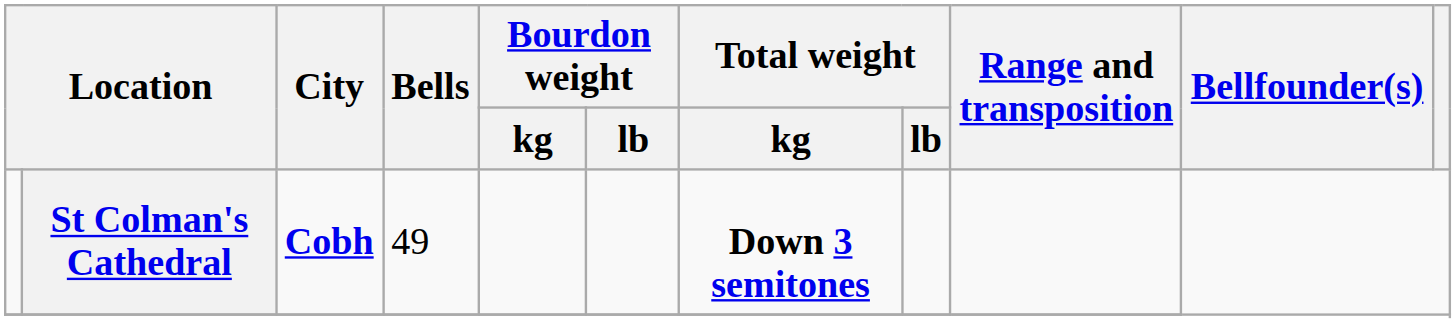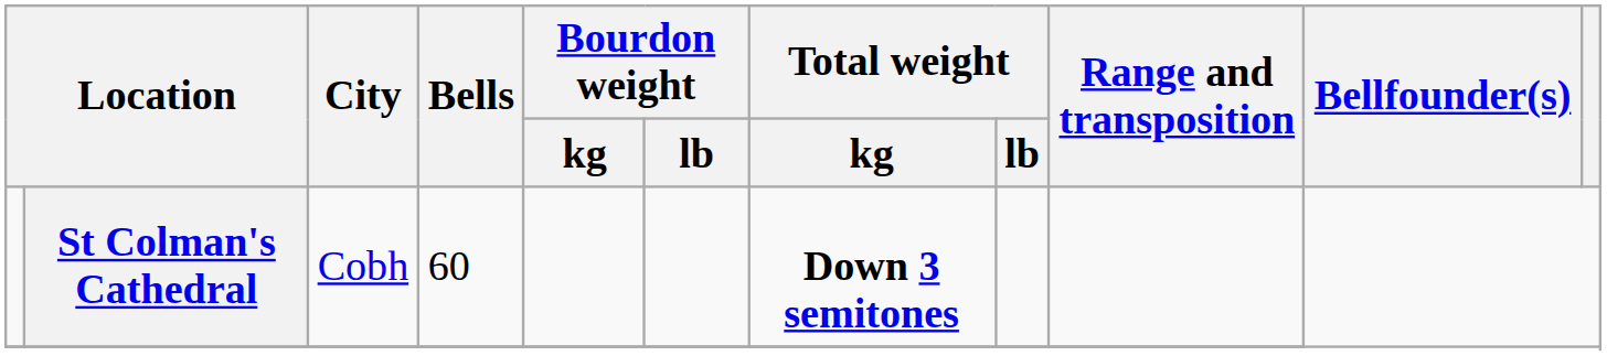 <table class="wikitable plainrowheaders">
 <tr>
 <th scope="col" colspan="2" rowspan="2" class="unsortable">Location</th>
 <th scope="col" rowspan="2">City</th>
 <th scope="col" rowspan="2">Bells</th>
 <th scope="col" colspan="2"><a href='#'>Bourdon</a> weight</th>
 <th scope="col" colspan="2">Total weight</th>
 <th scope="col" rowspan="2" class="unsortable"><a href='#'>Range</a> and<br><a href='#'>transposition</a></th>
 <th scope="col" rowspan="2" class="unsortable"><a href='#'>Bellfounder(s)</a></th>
 <th scope="col" rowspan="2" class="unsortable"></th>
 </tr>
 <tr>
 <th scope="col">kg</th>
 <th scope="col">lb</th>
 <th scope="col">kg</th>
 <th scope="col">lb</th>
 </tr>
 <tr>
 <td></td>
 <th scope="row"><a href='#'>St Colman's Cathedral</a></th>
-<td><strong><a href='#'>Cobh</a></strong></td>
-<td>49</td>
+<td><a href='#'>Cobh</a></td>
+<td>60</td>
 <td></td>
 <td></td>
 <td style="text-align: center;"><strong><br>Down <a href='#'>3 semitones</a></strong></td>
 <td></td>
 <td></td>
 </tr>
 <tr>
 </tr>
 </table>
